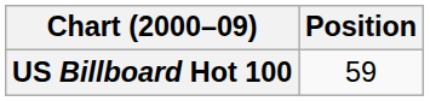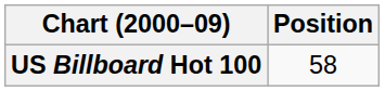 <table class="wikitable plainrowheaders" style="text-align:center">
 <tr>
 <th>Chart (2000–09)</th>
 <th>Position</th>
 </tr>
 <tr>
 <th scope="row">US <em>Billboard</em> Hot 100</th>
-<td align="center">59</td>
+<td align="center">58</td>
 </tr>
 </table>
